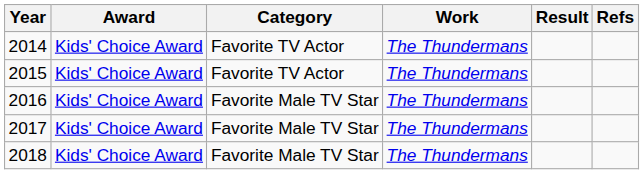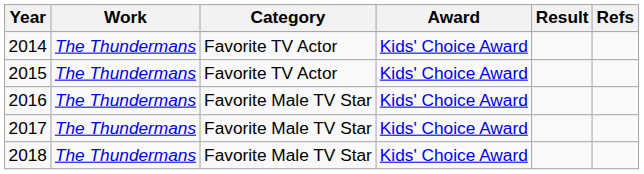 <table class="wikitable">
 <tr>
 <th>Year</th>
+<th>Work</th>
+<th>Category</th>
 <th>Award</th>
-<th>Category</th>
-<th>Work</th>
 <th>Result</th>
 <th>Refs</th>
 </tr>
 <tr>
 <td>2014</td>
+<td><em><a href='#'>The Thundermans</a></em></td>
+<td>Favorite TV Actor</td>
 <td><a href='#'>Kids' Choice Award</a></td>
-<td>Favorite TV Actor</td>
-<td><em><a href='#'>The Thundermans</a></em></td>
 <td></td>
 <td style="text-align:center;"></td>
 </tr>
 <tr>
 <td>2015</td>
+<td><em><a href='#'>The Thundermans</a></em></td>
+<td>Favorite TV Actor</td>
 <td><a href='#'>Kids' Choice Award</a></td>
-<td>Favorite TV Actor</td>
-<td><em><a href='#'>The Thundermans</a></em></td>
 <td></td>
 <td style="text-align:center;"></td>
 </tr>
 <tr>
 <td>2016</td>
+<td><em><a href='#'>The Thundermans</a></em></td>
+<td>Favorite Male TV Star</td>
 <td><a href='#'>Kids' Choice Award</a></td>
-<td>Favorite Male TV Star</td>
-<td><em><a href='#'>The Thundermans</a></em></td>
 <td></td>
 <td style="text-align:center;"></td>
 </tr>
 <tr>
 <td>2017</td>
+<td><em><a href='#'>The Thundermans</a></em></td>
+<td>Favorite Male TV Star</td>
 <td><a href='#'>Kids' Choice Award</a></td>
-<td>Favorite Male TV Star</td>
-<td><em><a href='#'>The Thundermans</a></em></td>
 <td></td>
 <td style="text-align:center;"></td>
 </tr>
 <tr>
 <td>2018</td>
+<td><em><a href='#'>The Thundermans</a></em></td>
+<td>Favorite Male TV Star</td>
 <td><a href='#'>Kids' Choice Award</a></td>
-<td>Favorite Male TV Star</td>
-<td><em><a href='#'>The Thundermans</a></em></td>
 <td></td>
 <td style="text-align:center;"></td>
 </tr>
 </table>
